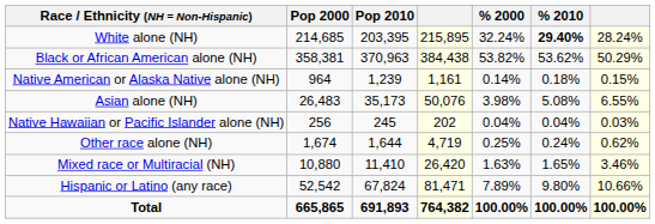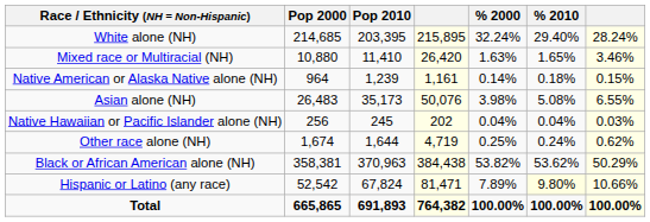 <table class="wikitable" style="text-align:center;">
 <tr>
 <th>Race / Ethnicity <small>(<em>NH = Non-Hispanic</em>)</small></th>
 <th>Pop 2000</th>
 <th>Pop 2010</th>
 <th></th>
 <th>% 2000</th>
 <th>% 2010</th>
 <th></th>
 </tr>
 <tr>
 <td><a href='#'>White</a> alone (NH)</td>
 <td>214,685</td>
 <td>203,395</td>
 <td style="background: #ffffe6; ">215,895</td>
 <td>32.24%</td>
-<td><strong>29.40%</strong></td>
+<td>29.40%</td>
 <td style="background: #ffffe6;">28.24%</td>
 </tr>
 <tr>
-<td><a href='#'>Black or African American</a> alone (NH)</td>
-<td>358,381</td>
-<td>370,963</td>
-<td style="background: #ffffe6;">384,438</td>
-<td>53.82%</td>
-<td>53.62%</td>
-<td style="background: #ffffe6;">50.29%</td>
+<td><a href='#'>Mixed race or Multiracial</a> (NH)</td>
+<td>10,880</td>
+<td>11,410</td>
+<td style="background: #ffffe6;">26,420</td>
+<td>1.63%</td>
+<td>1.65%</td>
+<td style="background: #ffffe6;">3.46%</td>
 </tr>
 <tr>
 <td><a href='#'>Native American</a> or <a href='#'>Alaska Native</a> alone (NH)</td>
 <td>964</td>
 <td>1,239</td>
 <td style="background: #ffffe6;">1,161</td>
 <td>0.14%</td>
 <td>0.18%</td>
 <td style="background: #ffffe6;">0.15%</td>
 </tr>
 <tr>
 <td><a href='#'>Asian</a> alone (NH)</td>
 <td>26,483</td>
 <td>35,173</td>
 <td style="background: #ffffe6;">50,076</td>
 <td>3.98%</td>
 <td>5.08%</td>
 <td style="background: #ffffe6;">6.55%</td>
 </tr>
 <tr>
 <td><a href='#'>Native Hawaiian</a> or <a href='#'>Pacific Islander</a> alone (NH)</td>
 <td>256</td>
 <td>245</td>
 <td style="background: #ffffe6;">202</td>
 <td>0.04%</td>
 <td>0.04%</td>
 <td style="background: #ffffe6;">0.03%</td>
 </tr>
 <tr>
 <td><a href='#'>Other race</a> alone (NH)</td>
 <td>1,674</td>
 <td>1,644</td>
 <td style="background: #ffffe6;">4,719</td>
 <td>0.25%</td>
 <td>0.24%</td>
 <td style="background: #ffffe6;">0.62%</td>
 </tr>
 <tr>
-<td><a href='#'>Mixed race or Multiracial</a> (NH)</td>
-<td>10,880</td>
-<td>11,410</td>
-<td style="background: #ffffe6;">26,420</td>
-<td>1.63%</td>
-<td>1.65%</td>
-<td style="background: #ffffe6;">3.46%</td>
+<td><a href='#'>Black or African American</a> alone (NH)</td>
+<td>358,381</td>
+<td>370,963</td>
+<td style="background: #ffffe6;">384,438</td>
+<td>53.82%</td>
+<td>53.62%</td>
+<td style="background: #ffffe6;">50.29%</td>
 </tr>
 <tr>
 <td><a href='#'>Hispanic or Latino</a> (any race)</td>
 <td>52,542</td>
 <td>67,824</td>
 <td style="background: #ffffe6;">81,471</td>
 <td>7.89%</td>
-<td>9.80%</td>
+<td style="background: lightyellow;">9.80%</td>
 <td style="background: #ffffe6;">10.66%</td>
 </tr>
 <tr>
 <td><strong>Total</strong></td>
 <td><strong>665,865</strong></td>
 <td><strong>691,893</strong></td>
 <td style="background: #ffffe6;"><strong>764,382</strong></td>
 <td><strong>100.00%</strong></td>
 <td><strong>100.00%</strong></td>
 <td style="background: #ffffe6;"><strong>100.00%</strong></td>
 </tr>
 </table>
